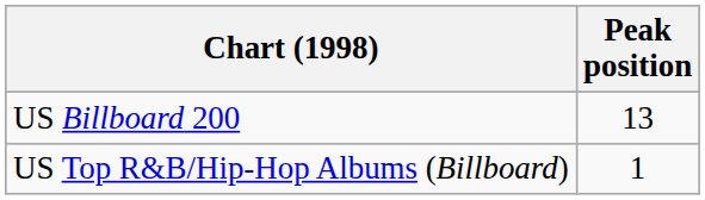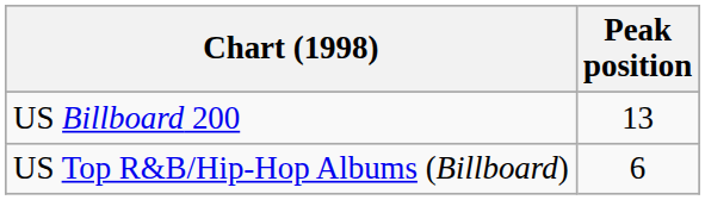 <table class="wikitable">
 <tr>
 <th align="left">Chart (1998)</th>
 <th align="center">Peak<br>position</th>
 </tr>
 <tr>
 <td align="left">US <a href='#'><em>Billboard</em> 200</a></td>
 <td align="center">13</td>
 </tr>
 <tr>
 <td align="left">US <a href='#'>Top R&B/Hip-Hop Albums</a> (<em>Billboard</em>)</td>
-<td align="center">1</td>
+<td align="center">6</td>
 </tr>
 </table>
